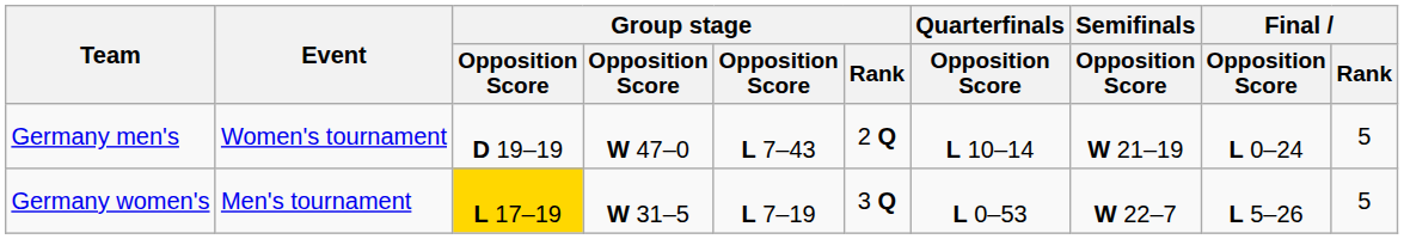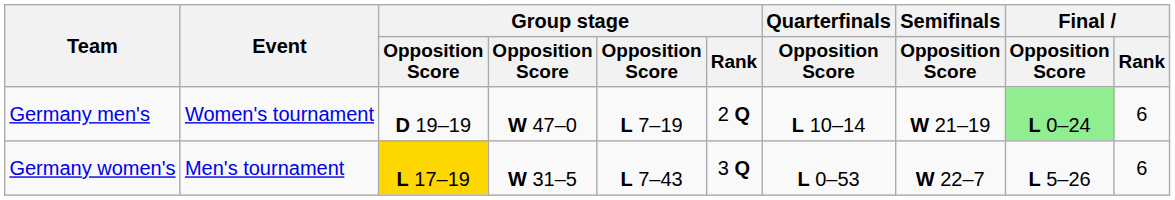 <table class="wikitable" style="text-align:center; font-size:90%">
 <tr>
 <th rowspan=2>Team</th>
 <th rowspan=2>Event</th>
 <th colspan=4>Group stage</th>
 <th>Quarterfinals</th>
 <th>Semifinals</th>
 <th colspan=2>Final / </th>
 </tr>
 <tr style="font-size:95%">
 <th>Opposition<br>Score</th>
 <th>Opposition<br>Score</th>
 <th>Opposition<br>Score</th>
 <th>Rank</th>
 <th>Opposition<br>Score</th>
 <th>Opposition<br>Score</th>
 <th>Opposition<br>Score</th>
 <th>Rank</th>
 </tr>
 <tr>
 <td align=left><a href='#'>Germany men's</a></td>
 <td align=left><a href='#'>Women's tournament</a></td>
 <td><br><strong>D</strong> 19–19</td>
 <td><br><strong>W</strong> 47–0</td>
-<td><br><strong>L</strong> 7–43</td>
+<td><br><strong>L</strong> 7–19</td>
 <td>2 <strong>Q</strong></td>
 <td><br><strong>L</strong> 10–14</td>
 <td><br><strong>W</strong> 21–19</td>
-<td><br><strong>L</strong> 0–24</td>
-<td>5</td>
+<td style="background: lightgreen;"><br><strong>L</strong> 0–24</td>
+<td>6</td>
 </tr>
 <tr>
 <td align=left><a href='#'>Germany women's</a></td>
 <td align=left><a href='#'>Men's tournament</a></td>
 <td style="background: gold;"><br><strong>L</strong> 17–19</td>
 <td><br><strong>W</strong> 31–5</td>
-<td><br><strong>L</strong> 7–19</td>
+<td><br><strong>L</strong> 7–43</td>
 <td>3 <strong>Q</strong></td>
 <td><br><strong>L</strong> 0–53</td>
 <td><br><strong>W</strong> 22–7</td>
 <td><br><strong>L</strong> 5–26</td>
-<td>5</td>
+<td>6</td>
 </tr>
 </table>
